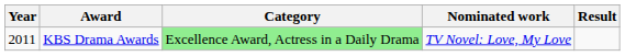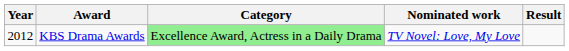 <table class="wikitable">
 <tr>
 <th>Year</th>
 <th>Award</th>
 <th>Category</th>
 <th>Nominated work</th>
 <th>Result</th>
 </tr>
 <tr>
-<td>2011</td>
+<td>2012</td>
 <td><a href='#'>KBS Drama Awards</a></td>
 <td style="background: lightgreen;">Excellence Award, Actress in a Daily Drama</td>
 <td><em><a href='#'>TV Novel: Love, My Love</a></em></td>
 <td></td>
 </tr>
 </table>
